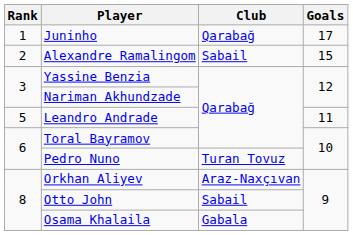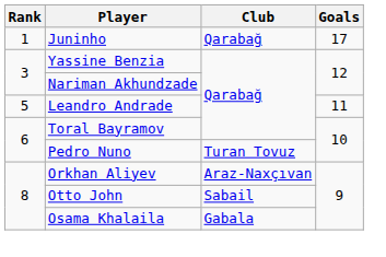 <table class="wikitable" style="text-align:center">
 <tr>
 <th>Rank</th>
 <th>Player</th>
 <th>Club</th>
 <th>Goals</th>
 </tr>
 <tr>
 <td>1</td>
 <td align="left"> <a href='#'>Juninho</a></td>
 <td align="left"><a href='#'>Qarabağ</a></td>
 <td>17</td>
-</tr>
-<tr>
-<td>2</td>
-<td align="left"> <a href='#'>Alexandre Ramalingom</a></td>
-<td align="left"><a href='#'>Sabail</a></td>
-<td>15</td>
 </tr>
 <tr>
 <td rowspan="2">3</td>
 <td align="left"> <a href='#'>Yassine Benzia</a></td>
 <td rowspan="4" align="left"><a href='#'>Qarabağ</a></td>
 <td rowspan="2">12</td>
 </tr>
 <tr>
 <td align="left"> <a href='#'>Nariman Akhundzade</a></td>
 </tr>
 <tr>
 <td rowspan="1">5</td>
 <td align="left"> <a href='#'>Leandro Andrade</a></td>
 <td rowspan="1">11</td>
 </tr>
 <tr>
 <td rowspan="2">6</td>
 <td align="left"> <a href='#'>Toral Bayramov</a></td>
 <td rowspan="2">10</td>
 </tr>
 <tr>
 <td align="left"> <a href='#'>Pedro Nuno</a></td>
 <td align="left"><a href='#'>Turan Tovuz</a></td>
 </tr>
 <tr>
 <td rowspan="3">8</td>
 <td align="left"> <a href='#'>Orkhan Aliyev</a></td>
 <td align="left"><a href='#'>Araz-Naxçıvan</a></td>
 <td rowspan="3">9</td>
 </tr>
 <tr>
 <td align="left"> <a href='#'>Otto John</a></td>
 <td align="left"><a href='#'>Sabail</a></td>
 </tr>
 <tr>
 <td align="left"> <a href='#'>Osama Khalaila</a></td>
 <td align="left"><a href='#'>Gabala</a></td>
 </tr>
 </table>
